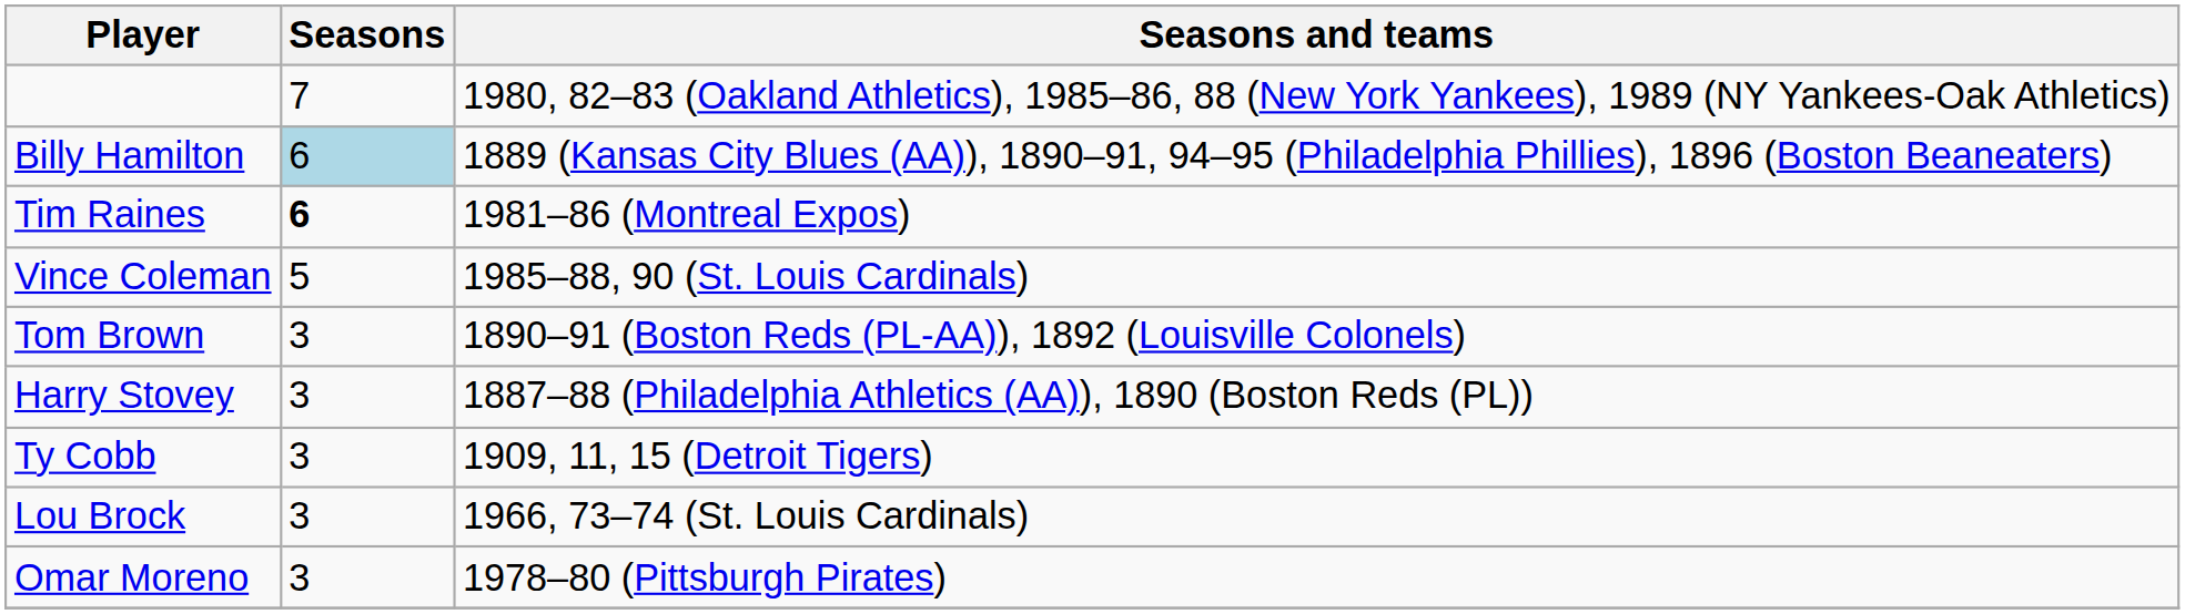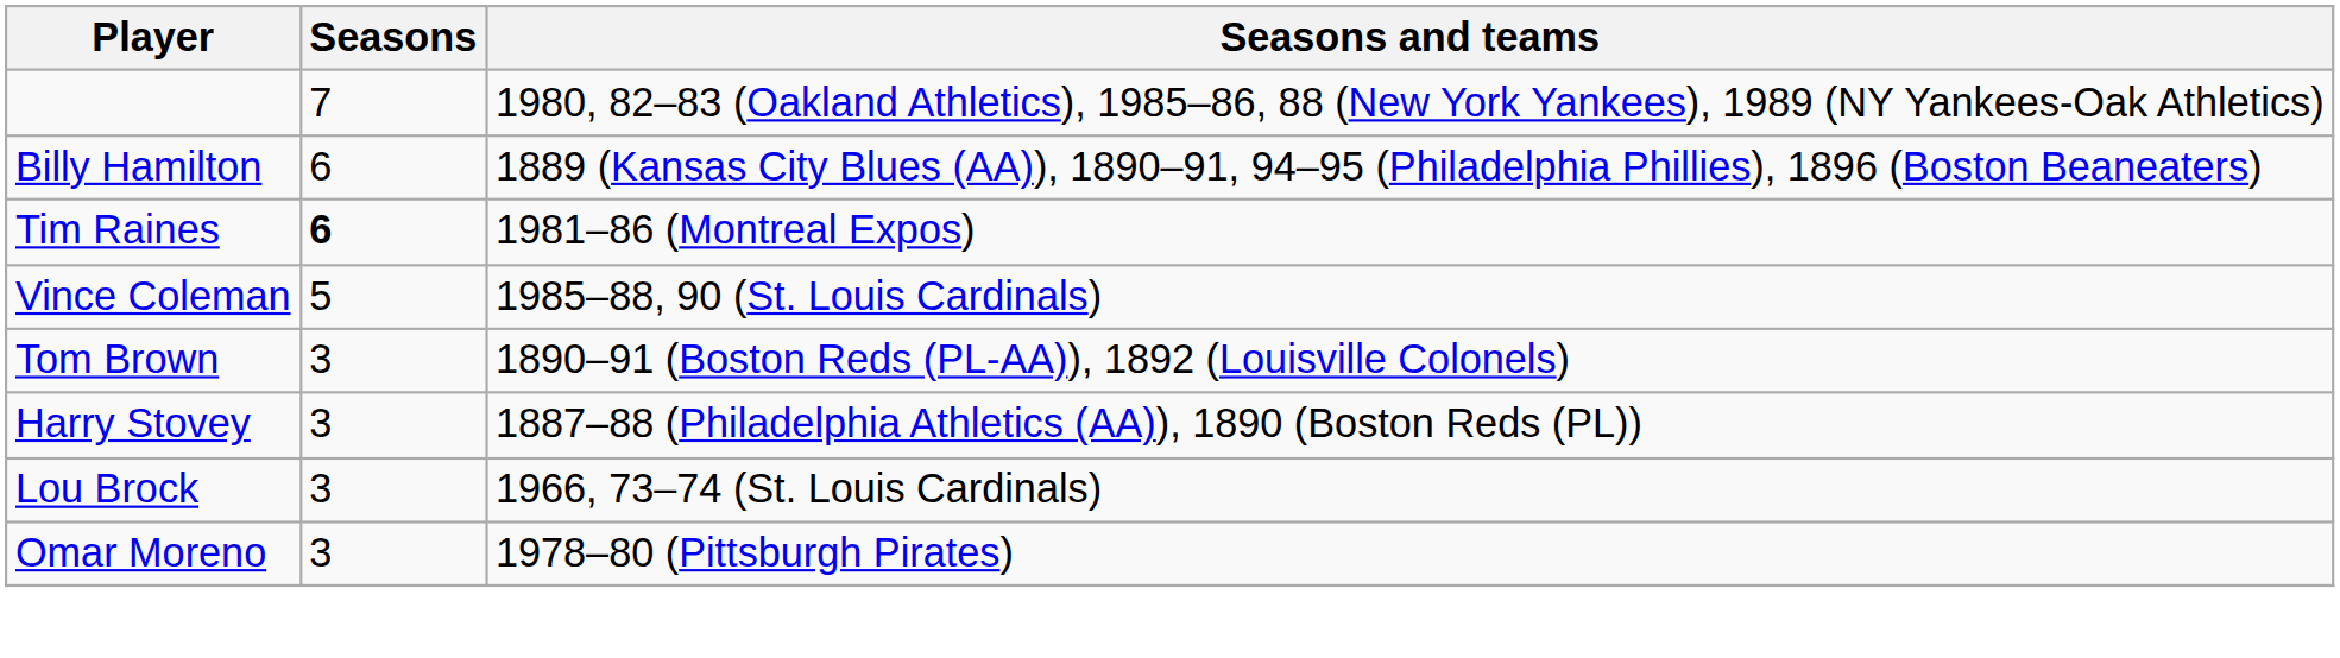 <table class="wikitable">
 <tr>
 <th>Player</th>
 <th>Seasons</th>
 <th>Seasons and teams</th>
 </tr>
 <tr>
 <td></td>
 <td>7</td>
 <td>1980, 82–83 (<a href='#'>Oakland Athletics</a>), 1985–86, 88 (<a href='#'>New York Yankees</a>), 1989 (NY Yankees-Oak Athletics)</td>
 </tr>
 <tr>
 <td><a href='#'>Billy Hamilton</a></td>
-<td style="background: lightblue;">6</td>
+<td>6</td>
 <td>1889 (<a href='#'>Kansas City Blues (AA)</a>), 1890–91, 94–95 (<a href='#'>Philadelphia Phillies</a>), 1896 (<a href='#'>Boston Beaneaters</a>)</td>
 </tr>
 <tr>
 <td><a href='#'>Tim Raines</a></td>
 <td><strong>6</strong></td>
 <td>1981–86 (<a href='#'>Montreal Expos</a>)</td>
 </tr>
 <tr>
 <td><a href='#'>Vince Coleman</a></td>
 <td>5</td>
 <td>1985–88, 90 (<a href='#'>St. Louis Cardinals</a>)</td>
 </tr>
 <tr>
 <td><a href='#'>Tom Brown</a></td>
 <td>3</td>
 <td>1890–91 (<a href='#'>Boston Reds (PL-AA)</a>), 1892 (<a href='#'>Louisville Colonels</a>)</td>
 </tr>
 <tr>
 <td><a href='#'>Harry Stovey</a></td>
 <td>3</td>
 <td>1887–88 (<a href='#'>Philadelphia Athletics (AA)</a>), 1890 (Boston Reds (PL))</td>
 </tr>
 <tr>
-<td><a href='#'>Ty Cobb</a></td>
-<td>3</td>
-<td>1909, 11, 15 (<a href='#'>Detroit Tigers</a>)</td>
-</tr>
-<tr>
 <td><a href='#'>Lou Brock</a></td>
 <td>3</td>
 <td>1966, 73–74 (St. Louis Cardinals)</td>
 </tr>
 <tr>
 <td><a href='#'>Omar Moreno</a></td>
 <td>3</td>
 <td>1978–80 (<a href='#'>Pittsburgh Pirates</a>)</td>
 </tr>
 <tr>
 </tr>
 </table>
